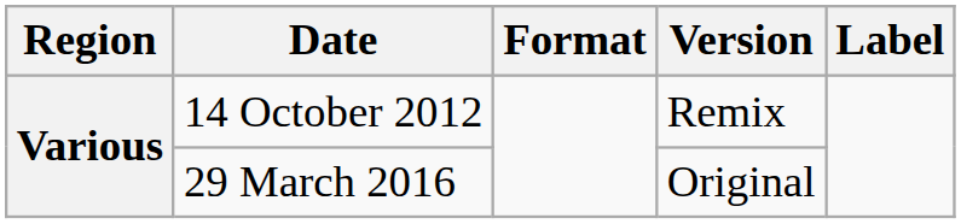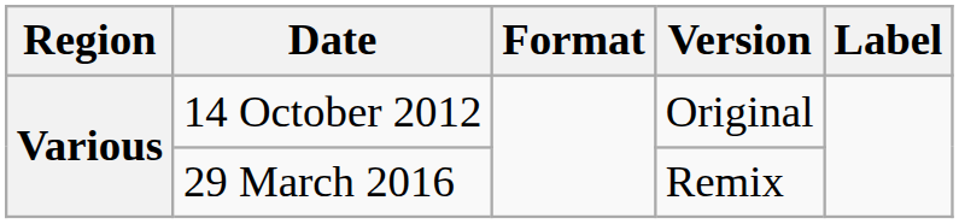 <table class="wikitable plainrowheaders">
 <tr>
 <th scope="col">Region</th>
 <th scope="col">Date</th>
 <th scope="col">Format</th>
 <th>Version</th>
 <th scope="col">Label</th>
 </tr>
 <tr>
 <th rowspan="2" scope="row">Various</th>
 <td>14 October 2012</td>
 <td rowspan="2"></td>
-<td>Remix</td>
+<td>Original</td>
 <td rowspan="2" scope="row"></td>
 </tr>
 <tr>
 <td>29 March 2016</td>
-<td>Original</td>
+<td>Remix</td>
 </tr>
 </table>
